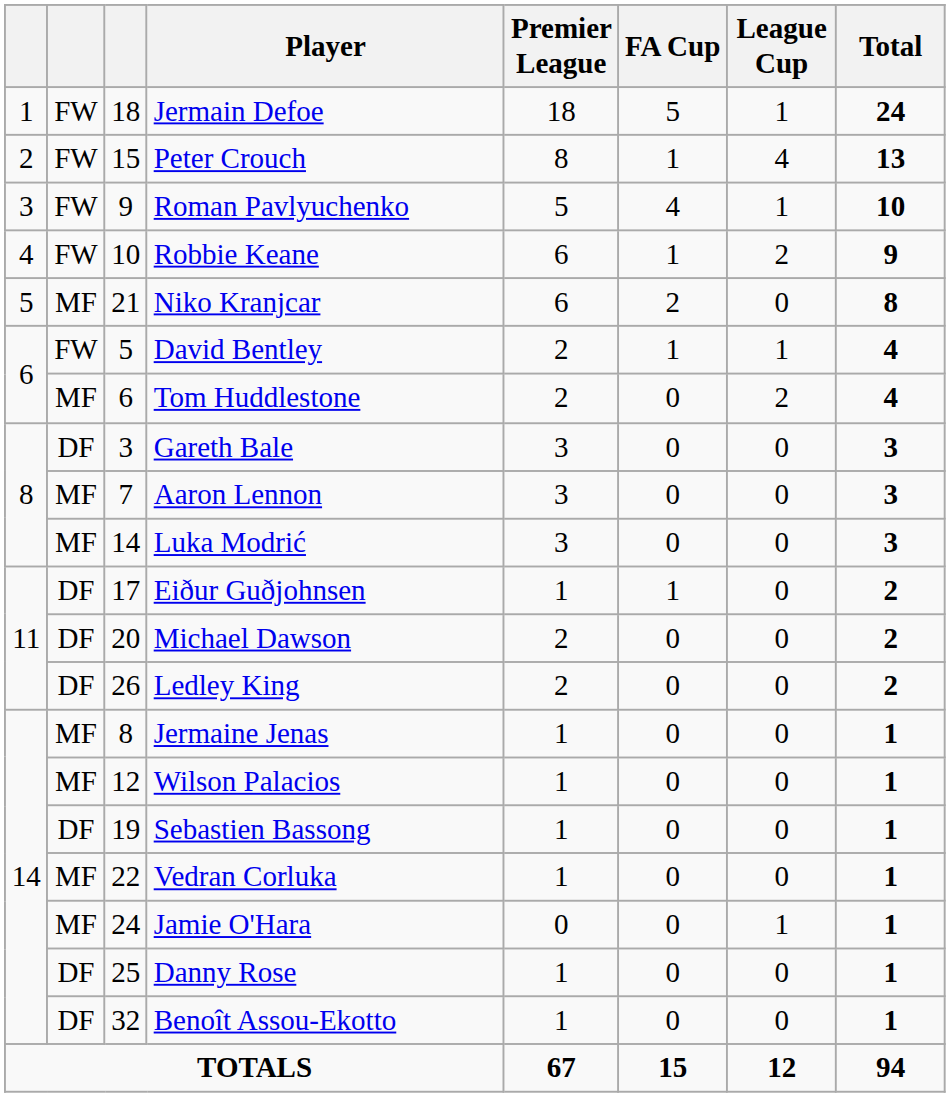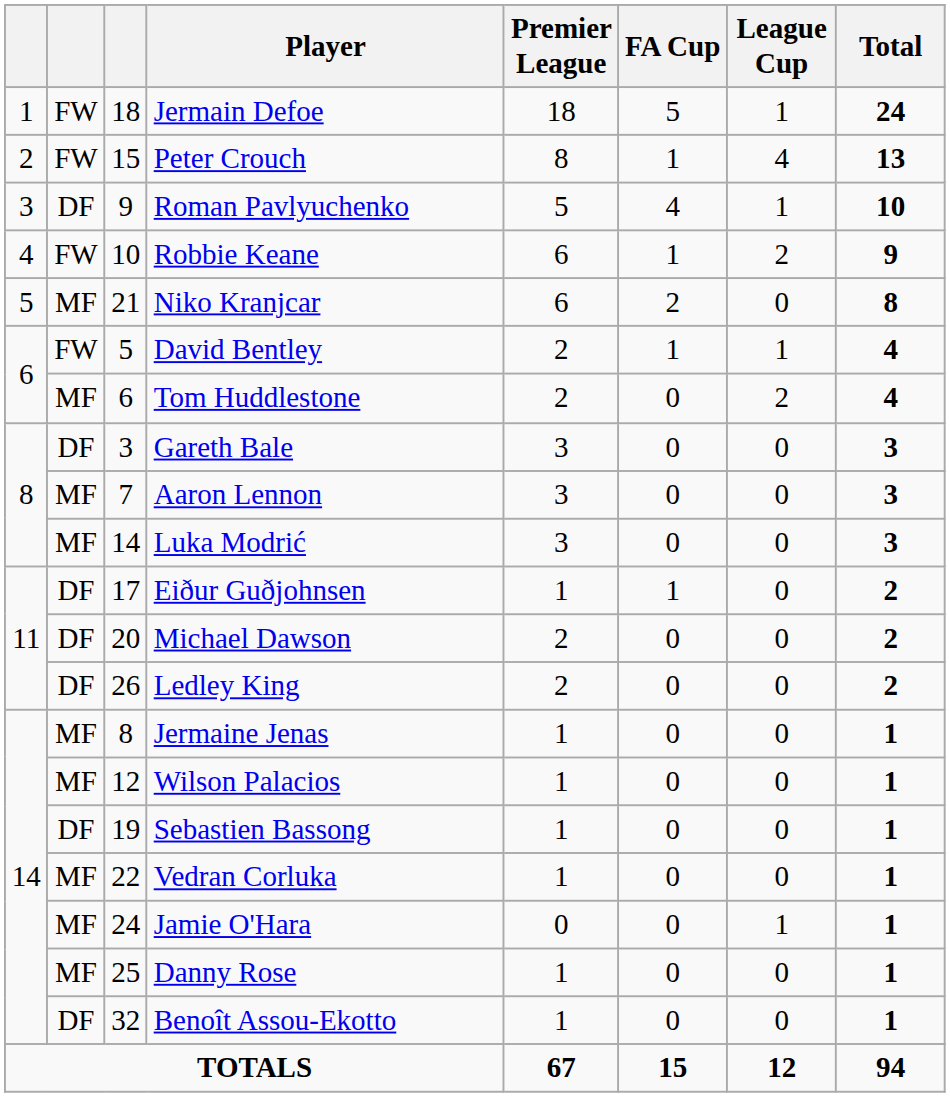 <table class="wikitable sortable" style="font-size: 95%; text-align: center;">
 <tr>
 <th width=10></th>
 <th width=10></th>
 <th width=10></th>
 <th width=180>Player</th>
 <th width=50>Premier League</th>
 <th width=50>FA Cup</th>
 <th width=50>League Cup</th>
 <th width=50>Total</th>
 </tr>
 <tr>
 <td>1</td>
 <td>FW</td>
 <td>18</td>
 <td align=left> <a href='#'>Jermain Defoe</a></td>
 <td>18</td>
 <td>5</td>
 <td>1</td>
 <td><strong>24</strong></td>
 </tr>
 <tr>
 <td>2</td>
 <td>FW</td>
 <td>15</td>
 <td align=left> <a href='#'>Peter Crouch</a></td>
 <td>8</td>
 <td>1</td>
 <td>4</td>
 <td><strong>13</strong></td>
 </tr>
 <tr>
 <td>3</td>
-<td>FW</td>
+<td>DF</td>
 <td>9</td>
 <td align="left"> <a href='#'>Roman Pavlyuchenko</a></td>
 <td>5</td>
 <td>4</td>
 <td>1</td>
 <td><strong>10</strong></td>
 </tr>
 <tr>
 <td>4</td>
 <td>FW</td>
 <td>10</td>
 <td align="left"> <a href='#'>Robbie Keane</a></td>
 <td>6</td>
 <td>1</td>
 <td>2</td>
 <td><strong>9</strong></td>
 </tr>
 <tr>
 <td>5</td>
 <td>MF</td>
 <td>21</td>
 <td align="left"> <a href='#'>Niko Kranjcar</a></td>
 <td>6</td>
 <td>2</td>
 <td>0</td>
 <td><strong>8</strong></td>
 </tr>
 <tr>
 <td rowspan="2">6</td>
 <td>FW</td>
 <td>5</td>
 <td align="left"> <a href='#'>David Bentley</a></td>
 <td>2</td>
 <td>1</td>
 <td>1</td>
 <td><strong>4</strong></td>
 </tr>
 <tr>
 <td>MF</td>
 <td>6</td>
 <td align="left"> <a href='#'>Tom Huddlestone</a></td>
 <td>2</td>
 <td>0</td>
 <td>2</td>
 <td><strong>4</strong></td>
 </tr>
 <tr>
 <td rowspan="3">8</td>
 <td>DF</td>
 <td>3</td>
 <td align="left"> <a href='#'>Gareth Bale</a></td>
 <td>3</td>
 <td>0</td>
 <td>0</td>
 <td><strong>3</strong></td>
 </tr>
 <tr>
 <td>MF</td>
 <td>7</td>
 <td align="left"> <a href='#'>Aaron Lennon</a></td>
 <td>3</td>
 <td>0</td>
 <td>0</td>
 <td><strong>3</strong></td>
 </tr>
 <tr>
 <td>MF</td>
 <td>14</td>
 <td align="left"> <a href='#'>Luka Modrić</a></td>
 <td>3</td>
 <td>0</td>
 <td>0</td>
 <td><strong>3</strong></td>
 </tr>
 <tr>
 <td rowspan="3">11</td>
 <td>DF</td>
 <td>17</td>
 <td align="left"> <a href='#'>Eiður Guðjohnsen</a></td>
 <td>1</td>
 <td>1</td>
 <td>0</td>
 <td><strong>2</strong></td>
 </tr>
 <tr>
 <td>DF</td>
 <td>20</td>
 <td align="left"> <a href='#'>Michael Dawson</a></td>
 <td>2</td>
 <td>0</td>
 <td>0</td>
 <td><strong>2</strong></td>
 </tr>
 <tr>
 <td>DF</td>
 <td>26</td>
 <td align="left"> <a href='#'>Ledley King</a></td>
 <td>2</td>
 <td>0</td>
 <td>0</td>
 <td><strong>2</strong></td>
 </tr>
 <tr>
 <td rowspan="7">14</td>
 <td>MF</td>
 <td>8</td>
 <td align="left"> <a href='#'>Jermaine Jenas</a></td>
 <td>1</td>
 <td>0</td>
 <td>0</td>
 <td><strong>1</strong></td>
 </tr>
 <tr>
 <td>MF</td>
 <td>12</td>
 <td align="left"> <a href='#'>Wilson Palacios</a></td>
 <td>1</td>
 <td>0</td>
 <td>0</td>
 <td><strong>1</strong></td>
 </tr>
 <tr>
 <td>DF</td>
 <td>19</td>
 <td align="left"> <a href='#'>Sebastien Bassong</a></td>
 <td>1</td>
 <td>0</td>
 <td>0</td>
 <td><strong>1</strong></td>
 </tr>
 <tr>
 <td>MF</td>
 <td>22</td>
 <td align="left"> <a href='#'>Vedran Corluka</a></td>
 <td>1</td>
 <td>0</td>
 <td>0</td>
 <td><strong>1</strong></td>
 </tr>
 <tr>
 <td>MF</td>
 <td>24</td>
 <td align="left"> <a href='#'>Jamie O'Hara</a></td>
 <td>0</td>
 <td>0</td>
 <td>1</td>
 <td><strong>1</strong></td>
 </tr>
 <tr>
-<td>DF</td>
+<td>MF</td>
 <td>25</td>
 <td align="left"> <a href='#'>Danny Rose</a></td>
 <td>1</td>
 <td>0</td>
 <td>0</td>
 <td><strong>1</strong></td>
 </tr>
 <tr>
 <td>DF</td>
 <td>32</td>
 <td align="left"> <a href='#'>Benoît Assou-Ekotto</a></td>
 <td>1</td>
 <td>0</td>
 <td>0</td>
 <td><strong>1</strong></td>
 </tr>
 <tr>
 <td colspan="4"><strong>TOTALS</strong></td>
 <td><strong>67</strong></td>
 <td><strong>15</strong></td>
 <td><strong>12</strong></td>
 <td><strong>94</strong></td>
 </tr>
 </table>
